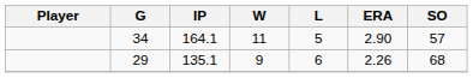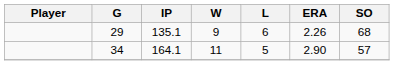 <table class="wikitable sortable">
 <tr>
 <th bgcolor="#DDDDFF" width="16%">Player</th>
 <th bgcolor="#DDDDFF" width="9%">G</th>
 <th bgcolor="#DDDDFF" width="9%">IP</th>
 <th bgcolor="#DDDDFF" width="9%">W</th>
 <th bgcolor="#DDDDFF" width="9%">L</th>
 <th bgcolor="#DDDDFF" width="9%">ERA</th>
 <th bgcolor="#DDDDFF" width="9%">SO</th>
+</tr>
+<tr align=center>
+<td></td>
+<td>29</td>
+<td>135.1</td>
+<td>9</td>
+<td>6</td>
+<td>2.26</td>
+<td>68</td>
 </tr>
 <tr align="center">
 <td></td>
 <td>34</td>
 <td>164.1</td>
 <td>11</td>
 <td>5</td>
 <td>2.90</td>
 <td>57</td>
 </tr>
 <tr align=center>
-<td></td>
-<td>29</td>
-<td>135.1</td>
-<td>9</td>
-<td>6</td>
-<td>2.26</td>
-<td>68</td>
-</tr>
-<tr align=center>
 </tr>
 </table>
